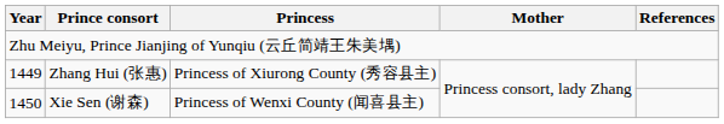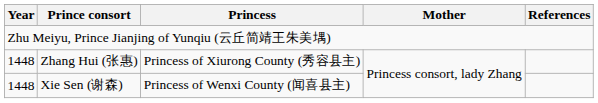 <table class="wikitable">
 <tr>
 <th>Year</th>
 <th>Prince consort</th>
 <th>Princess</th>
 <th>Mother</th>
 <th>References</th>
 </tr>
 <tr>
 <td colspan="5">Zhu Meiyu, Prince Jianjing of Yunqiu (云丘简靖王朱美堣)</td>
 </tr>
 <tr>
-<td>1449</td>
+<td>1448</td>
 <td>Zhang Hui (张惠)</td>
 <td>Princess of Xiurong County (秀容县主)</td>
 <td rowspan="2">Princess consort, lady Zhang</td>
 <td></td>
 </tr>
 <tr>
-<td>1450</td>
+<td>1448</td>
 <td>Xie Sen (谢森)</td>
 <td>Princess of Wenxi County (闻喜县主)</td>
 <td></td>
 </tr>
 </table>
